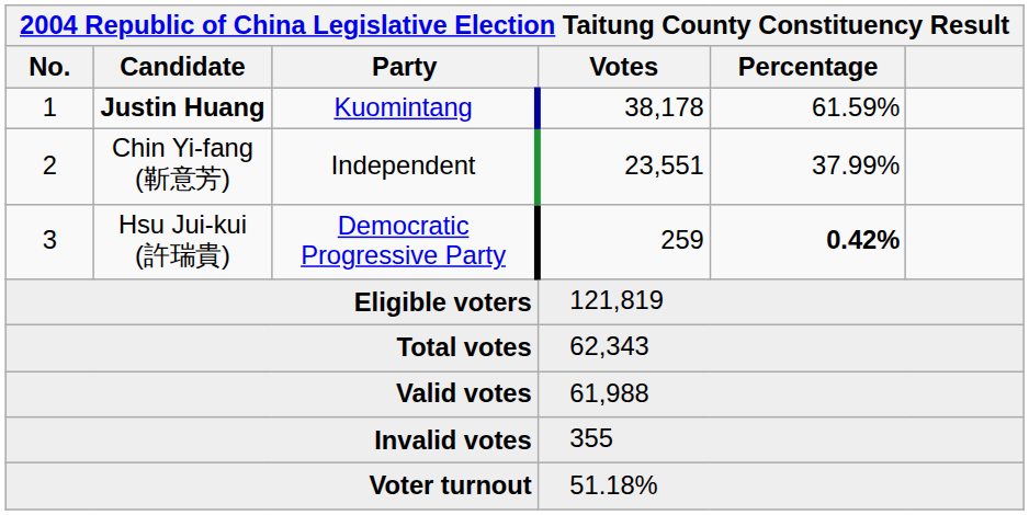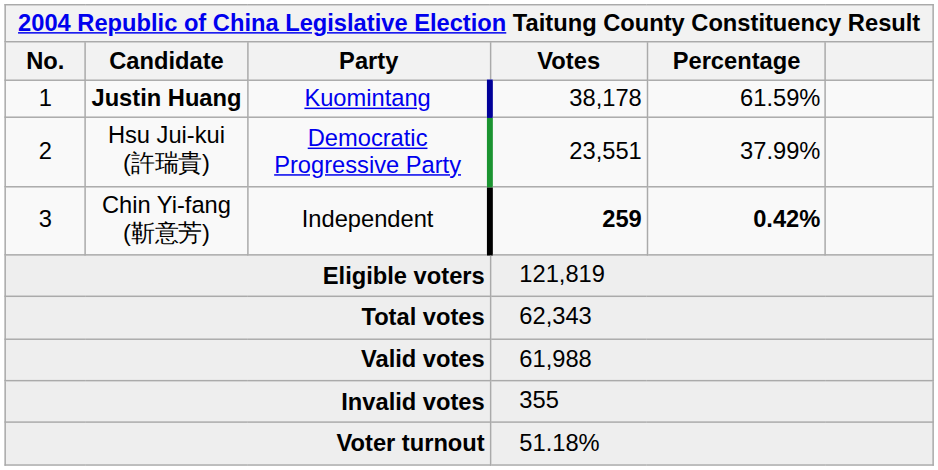 <table class="wikitable" style="margin:auto; text-align:center">
 <tr>
 <th colspan="7" width=620px><a href='#'>2004 Republic of China Legislative Election</a> Taitung County Constituency Result</th>
 </tr>
 <tr>
 <th width=35>No.</th>
 <th width=55>Candidate</th>
 <th width=120>Party</th>
 <th width=75>Votes</th>
 <th width=75>Percentage</th>
 <th width=49></th>
 </tr>
 <tr>
 <td>1</td>
 <td><strong>Justin Huang</strong></td>
 <td><a href='#'>Kuomintang</a></td>
 <td style="border-left:4px solid #000099;" align="right">38,178</td>
 <td align="right">61.59%</td>
 <td align="center"></td>
 </tr>
 <tr>
 <td>2</td>
-<td>Chin Yi-fang (靳意芳)</td>
-<td>Independent</td>
+<td>Hsu Jui-kui (許瑞貴)</td>
+<td><a href='#'>Democratic Progressive Party</a></td>
 <td style="border-left:4px solid #1B9431;" align="right">23,551</td>
 <td align="right">37.99%</td>
 <td align="center"></td>
 </tr>
 <tr>
 <td>3</td>
-<td>Hsu Jui-kui (許瑞貴)</td>
-<td><a href='#'>Democratic Progressive Party</a></td>
-<td style="border-left:4px solid #000000;" align="right">259</td>
+<td>Chin Yi-fang (靳意芳)</td>
+<td>Independent</td>
+<td style="border-left:4px solid #000000;" align="right"><strong>259</strong></td>
 <td align="right"><strong>0.42%</strong></td>
 <td align="center"></td>
 </tr>
 <tr bgcolor=EEEEEE>
 <td colspan="3" align="right"><strong>Eligible voters</strong></td>
 <td colspan="3" align="left">　121,819</td>
 </tr>
 <tr bgcolor=EEEEEE>
 <td colspan="3" align="right"><strong>Total votes</strong></td>
 <td colspan="3" align="left">　62,343</td>
 </tr>
 <tr bgcolor=EEEEEE>
 <td colspan="3" align="right"><strong>Valid votes</strong></td>
 <td colspan="3" align="left">　61,988</td>
 </tr>
 <tr bgcolor=EEEEEE>
 <td colspan="3" align="right"><strong>Invalid votes</strong></td>
 <td colspan="3" align="left">　355</td>
 </tr>
 <tr bgcolor=EEEEEE>
 <td colspan="3" align="right"><strong>Voter turnout</strong></td>
 <td colspan="3" align="left">　51.18%</td>
 </tr>
 </table>
